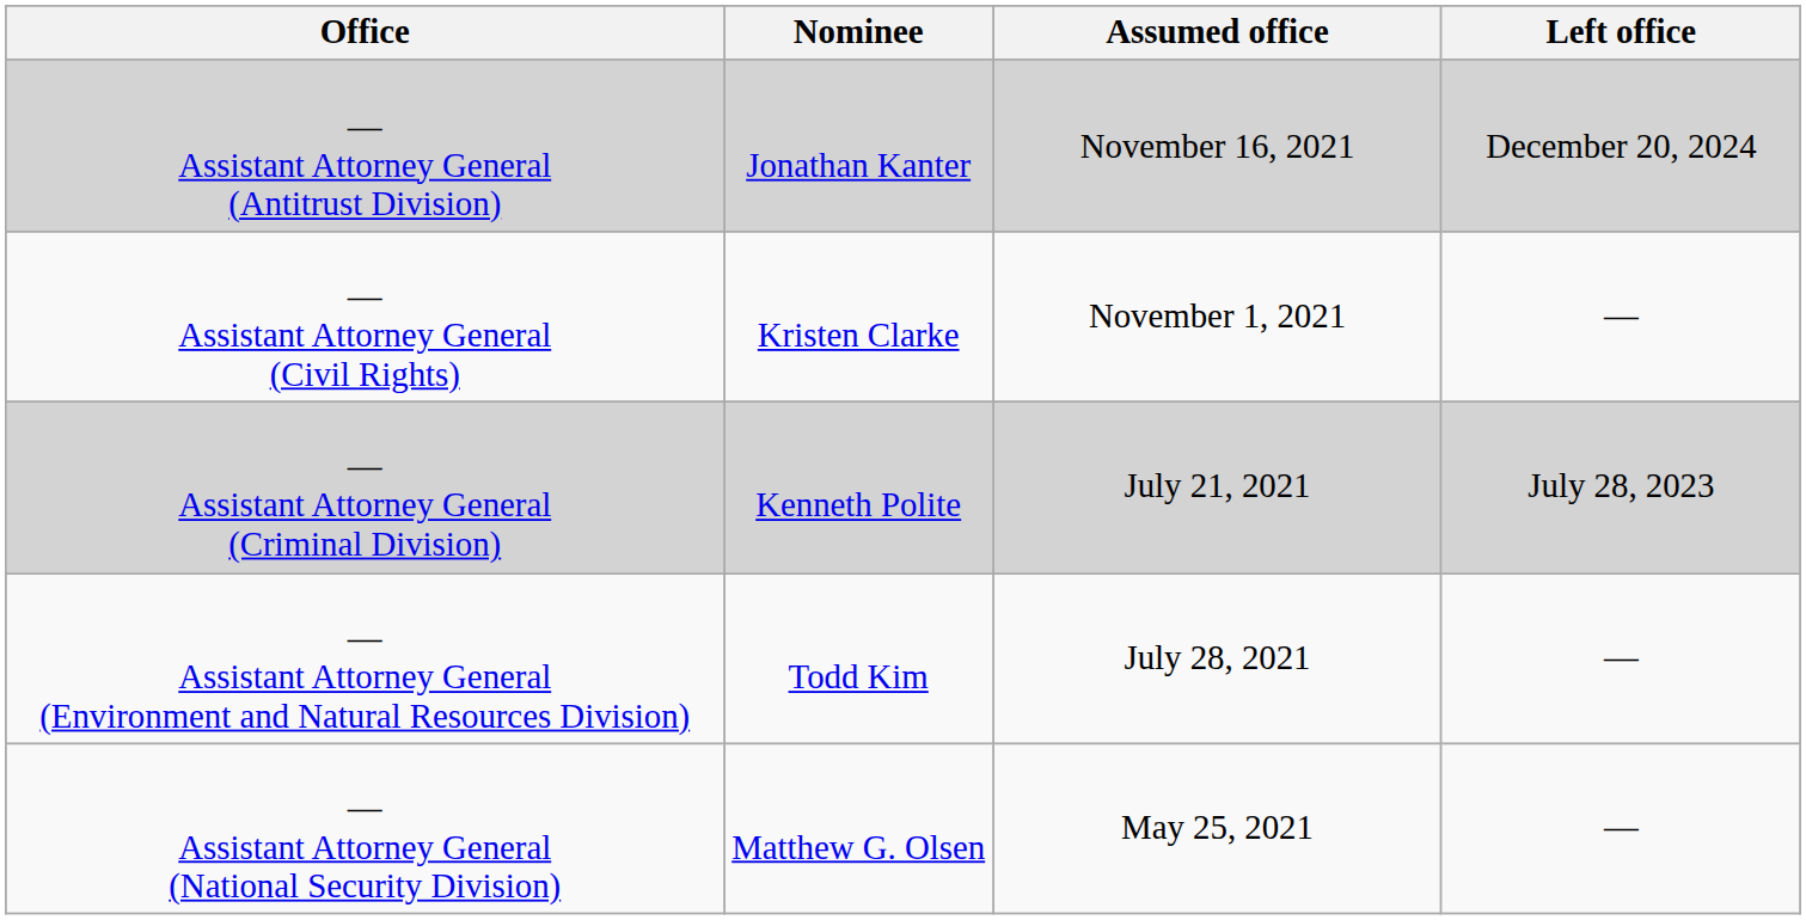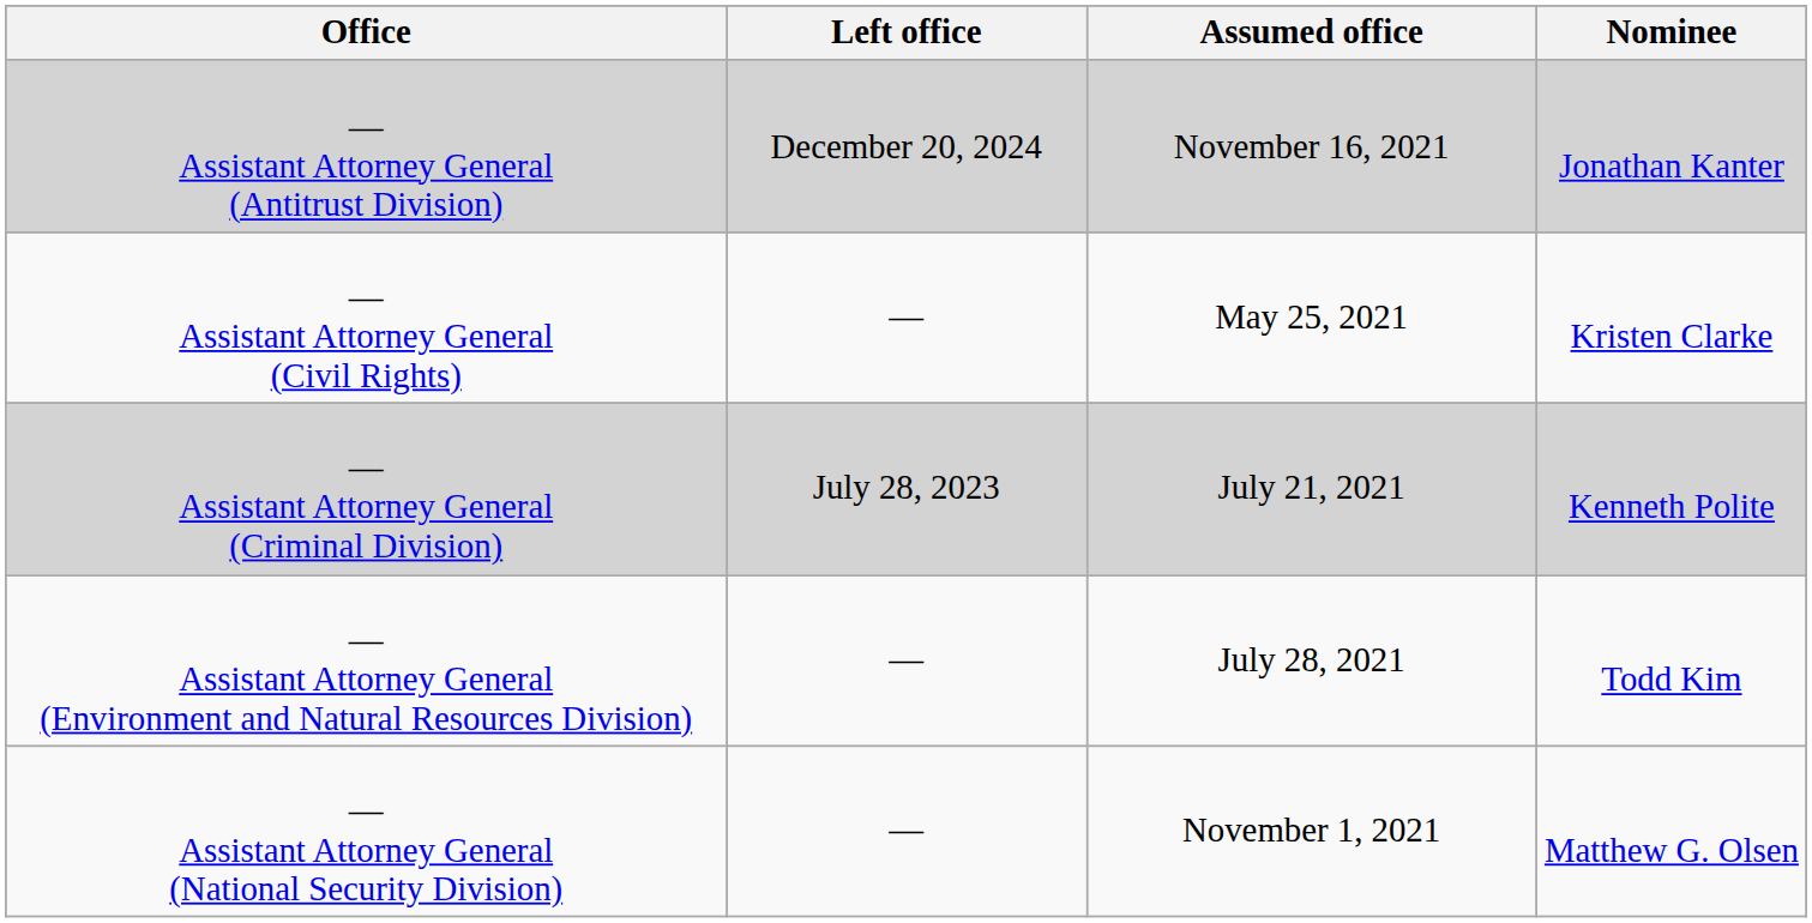 <table class="wikitable sortable" style="text-align:center">
 <tr>
 <th style="width:40%;">Office</th>
+<th style="width:20%;" data-sort-type="date">Left office</th>
+<th style="width:25%;" data-sort-type="date">Assumed office</th>
 <th style="width:15%;">Nominee</th>
-<th style="width:25%;" data-sort-type="date">Assumed office</th>
-<th style="width:20%;" data-sort-type="date">Left office</th>
 </tr>
 <tr style="background:lightgrey;">
 <td><br>—<br><a href='#'>Assistant Attorney General<br>(Antitrust Division)</a></td>
+<td>December 20, 2024</td>
+<td>November 16, 2021<br></td>
 <td><br><a href='#'>Jonathan Kanter</a></td>
-<td>November 16, 2021<br></td>
-<td>December 20, 2024</td>
 </tr>
 <tr>
 <td><br>—<br><a href='#'>Assistant Attorney General<br>(Civil Rights)</a></td>
+<td>—</td>
+<td>May 25, 2021<br></td>
 <td><br><a href='#'>Kristen Clarke</a></td>
-<td>November 1, 2021<br></td>
-<td>—</td>
 </tr>
 <tr style="background:lightgrey;">
 <td><br>—<br><a href='#'>Assistant Attorney General<br>(Criminal Division)</a></td>
+<td>July 28, 2023</td>
+<td>July 21, 2021<br></td>
 <td><br><a href='#'>Kenneth Polite</a></td>
-<td>July 21, 2021<br></td>
-<td>July 28, 2023</td>
 </tr>
 <tr>
 <td><br>—<br><a href='#'>Assistant Attorney General<br>(Environment and Natural Resources Division)</a></td>
+<td>—</td>
+<td>July 28, 2021<br></td>
 <td><br><a href='#'>Todd Kim</a></td>
-<td>July 28, 2021<br></td>
-<td>—</td>
 </tr>
 <tr>
 <td><br>—<br><a href='#'>Assistant Attorney General<br>(National Security Division)</a></td>
+<td>—</td>
+<td>November 1, 2021<br></td>
 <td><br><a href='#'>Matthew G. Olsen</a></td>
-<td>May 25, 2021<br></td>
-<td>—</td>
 </tr>
 </table>
